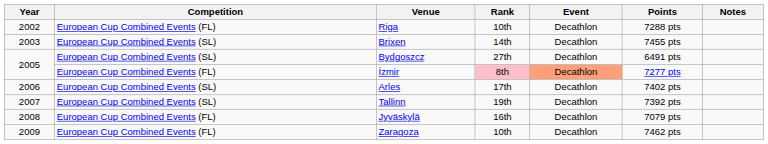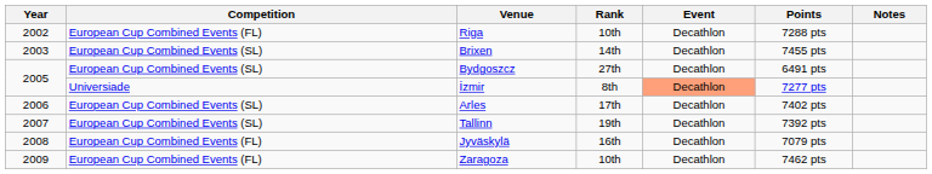 <table class="wikitable sortable" width=58% style="font-size:90%; text-align:center;">
 <tr>
 <th>Year</th>
 <th>Competition</th>
 <th>Venue</th>
 <th>Rank</th>
 <th>Event</th>
 <th>Points</th>
 <th>Notes</th>
 </tr>
 <tr>
 <td>2002</td>
 <td align=left><a href='#'>European Cup Combined Events</a> (FL)</td>
 <td align=left> <a href='#'>Riga</a></td>
 <td>10th</td>
 <td>Decathlon</td>
 <td>7288 pts</td>
 <td></td>
 </tr>
 <tr>
 <td>2003</td>
 <td align=left><a href='#'>European Cup Combined Events</a> (SL)</td>
 <td align=left> <a href='#'>Brixen</a></td>
 <td>14th</td>
 <td>Decathlon</td>
 <td>7455 pts</td>
 <td></td>
 </tr>
 <tr>
 <td rowspan=2>2005</td>
 <td align=left><a href='#'>European Cup Combined Events</a> (SL)</td>
 <td align=left> <a href='#'>Bydgoszcz</a></td>
 <td>27th</td>
 <td>Decathlon</td>
 <td>6491 pts</td>
 <td></td>
 </tr>
 <tr>
-<td align=left><a href='#'>European Cup Combined Events</a> (FL)</td>
+<td align=left><a href='#'>Universiade</a></td>
 <td align=left> <a href='#'>İzmir</a></td>
-<td style="background: pink;">8th</td>
+<td>8th</td>
 <td style="background: lightsalmon;">Decathlon</td>
 <td><a href='#'>7277 pts</a></td>
 <td></td>
 </tr>
 <tr>
 <td>2006</td>
 <td align=left><a href='#'>European Cup Combined Events</a> (SL)</td>
 <td align=left> <a href='#'>Arles</a></td>
 <td>17th</td>
 <td>Decathlon</td>
 <td>7402 pts</td>
 <td></td>
 </tr>
 <tr>
 <td>2007</td>
 <td align=left><a href='#'>European Cup Combined Events</a> (SL)</td>
 <td align=left> <a href='#'>Tallinn</a></td>
 <td>19th</td>
 <td>Decathlon</td>
 <td>7392 pts</td>
 <td></td>
 </tr>
 <tr>
 <td>2008</td>
 <td align=left><a href='#'>European Cup Combined Events</a> (FL)</td>
 <td align=left> <a href='#'>Jyväskylä</a></td>
 <td>16th</td>
 <td>Decathlon</td>
 <td>7079 pts</td>
 <td></td>
 </tr>
 <tr>
 <td>2009</td>
 <td align=left><a href='#'>European Cup Combined Events</a> (FL)</td>
 <td align=left> <a href='#'>Zaragoza</a></td>
 <td>10th</td>
 <td>Decathlon</td>
 <td>7462 pts</td>
 <td></td>
 </tr>
 </table>
